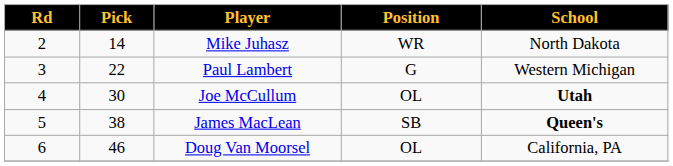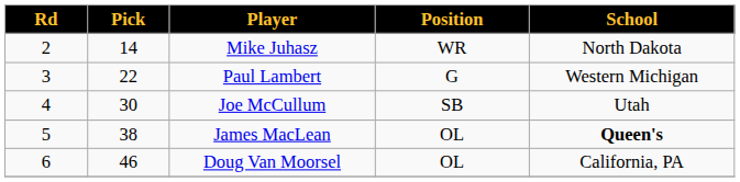 <table class="wikitable sortable">
 <tr>
 <th style="background:#000000;color:#FFC12D;"  width="8%">Rd</th>
 <th style="background:#000000;color:#FFC12D;"  width="8%">Pick</th>
 <th style="background:#000000;color:#FFC12D;"  width="20%">Player</th>
 <th style="background:#000000;color:#FFC12D;"  width="15%">Position</th>
 <th style="background:#000000;color:#FFC12D;"  width="20%">School</th>
 </tr>
 <tr align="center">
 <td align=center>2</td>
 <td>14</td>
 <td><a href='#'>Mike Juhasz</a></td>
 <td>WR</td>
 <td>North Dakota</td>
 </tr>
 <tr align="center">
 <td align=center>3</td>
 <td>22</td>
 <td><a href='#'>Paul Lambert</a></td>
 <td>G</td>
 <td>Western Michigan</td>
 </tr>
 <tr align="center">
 <td align=center>4</td>
 <td>30</td>
 <td><a href='#'>Joe McCullum</a></td>
-<td>OL</td>
-<td><strong>Utah</strong></td>
+<td>SB</td>
+<td>Utah</td>
 </tr>
 <tr align="center">
 <td align=center>5</td>
 <td>38</td>
 <td><a href='#'>James MacLean</a></td>
-<td>SB</td>
+<td>OL</td>
 <td><strong>Queen's</strong></td>
 </tr>
 <tr align="center">
 <td align=center>6</td>
 <td>46</td>
 <td><a href='#'>Doug Van Moorsel</a></td>
 <td>OL</td>
 <td>California, PA</td>
 </tr>
 <tr>
 </tr>
 </table>
